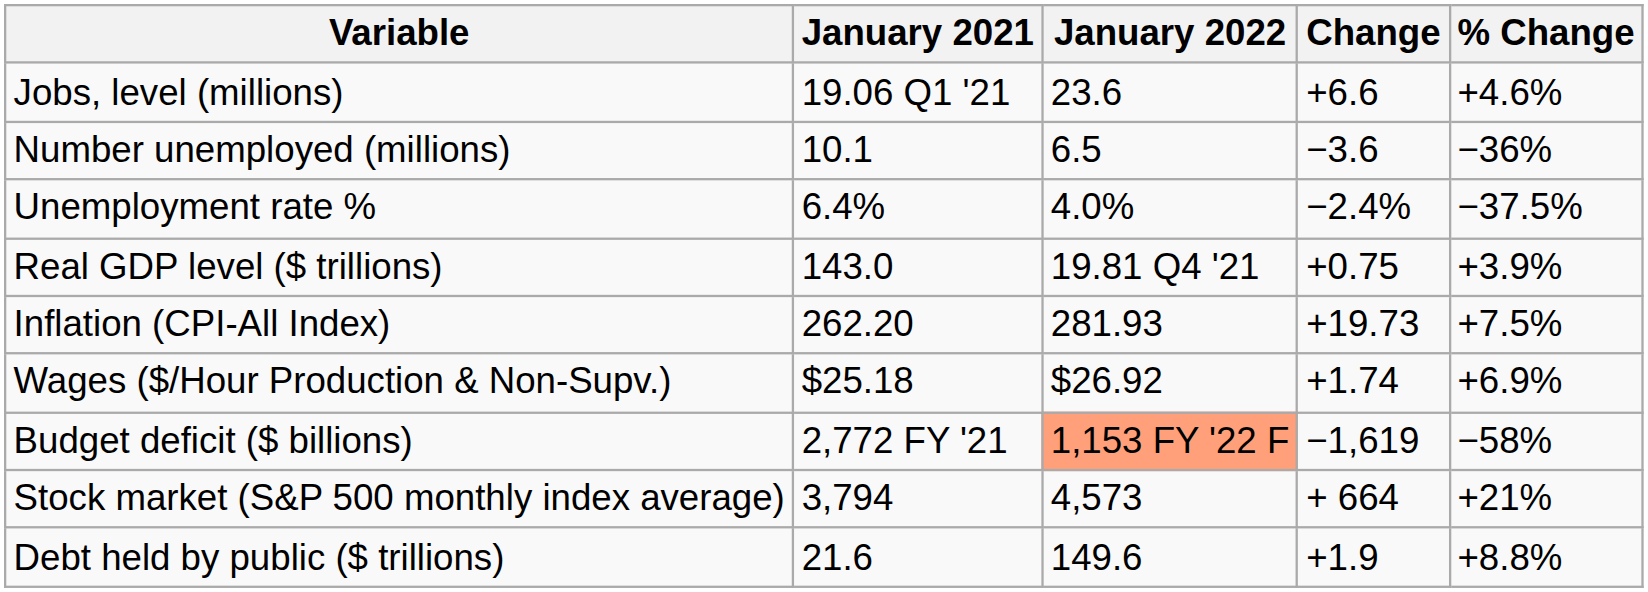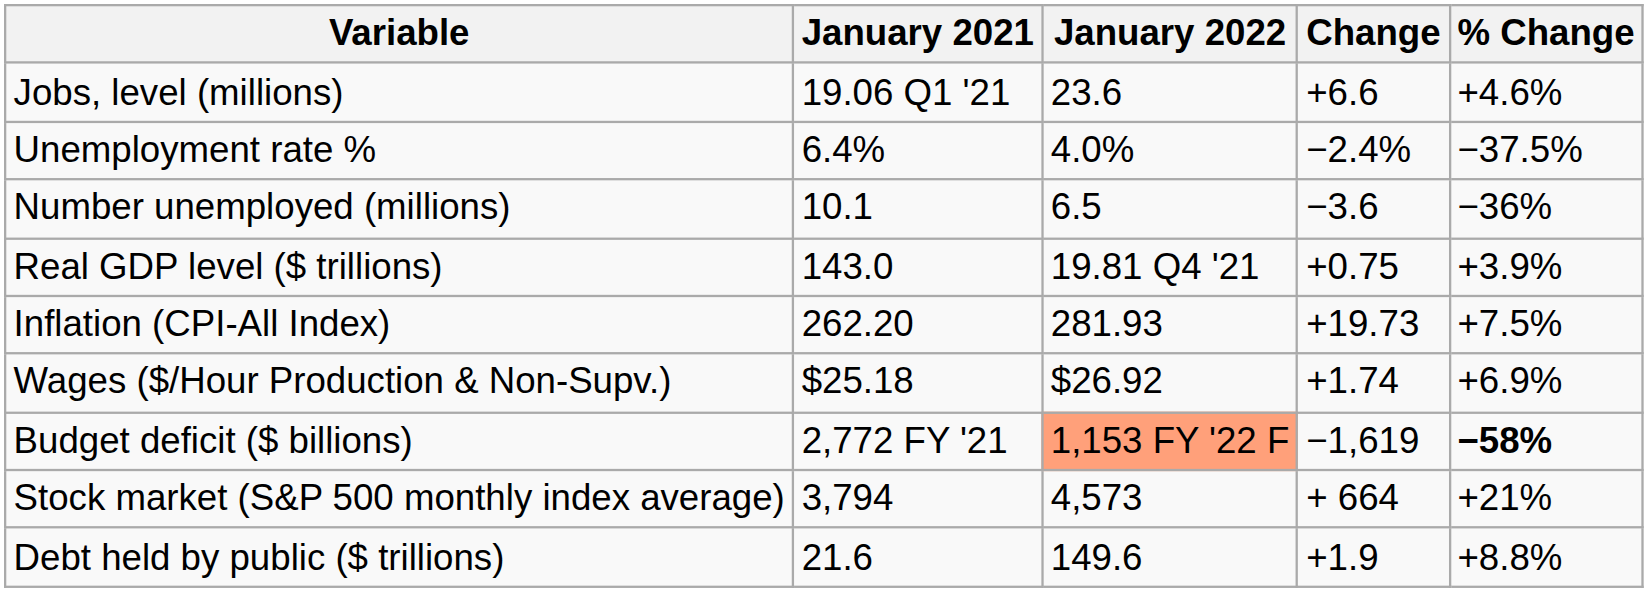 <table class="wikitable">
 <tr>
 <th>Variable</th>
 <th>January 2021</th>
 <th>January 2022</th>
 <th>Change</th>
 <th>% Change</th>
 </tr>
 <tr>
 <td>Jobs, level (millions)</td>
 <td>19.06 Q1 '21</td>
 <td>23.6</td>
 <td>+6.6</td>
 <td>+4.6%</td>
 </tr>
 <tr>
+<td>Unemployment rate %</td>
+<td>6.4%</td>
+<td>4.0%</td>
+<td>−2.4%</td>
+<td>−37.5%</td>
+</tr>
+<tr>
 <td>Number unemployed (millions)</td>
 <td>10.1</td>
 <td>6.5</td>
 <td>−3.6</td>
 <td>−36%</td>
-</tr>
-<tr>
-<td>Unemployment rate %</td>
-<td>6.4%</td>
-<td>4.0%</td>
-<td>−2.4%</td>
-<td>−37.5%</td>
 </tr>
 <tr>
 <td>Real GDP level ($ trillions)</td>
 <td>143.0</td>
 <td>19.81 Q4 '21</td>
 <td>+0.75</td>
 <td>+3.9%</td>
 </tr>
 <tr>
 <td>Inflation (CPI-All Index)</td>
 <td>262.20</td>
 <td>281.93</td>
 <td>+19.73</td>
 <td>+7.5%</td>
 </tr>
 <tr>
 <td>Wages ($/Hour Production & Non-Supv.)</td>
 <td>$25.18</td>
 <td>$26.92</td>
 <td>+1.74</td>
 <td>+6.9%</td>
 </tr>
 <tr>
 <td>Budget deficit ($ billions)</td>
 <td>2,772 FY '21</td>
 <td style="background: lightsalmon;">1,153 FY '22 F</td>
 <td>−1,619</td>
-<td>−58%</td>
+<td><strong>−58%</strong></td>
 </tr>
 <tr>
 <td>Stock market (S&P 500 monthly index average)</td>
 <td>3,794</td>
 <td>4,573</td>
 <td>+ 664</td>
 <td>+21%</td>
 </tr>
 <tr>
 <td>Debt held by public ($ trillions)</td>
 <td>21.6</td>
 <td>149.6</td>
 <td>+1.9</td>
 <td>+8.8%</td>
 </tr>
 </table>
